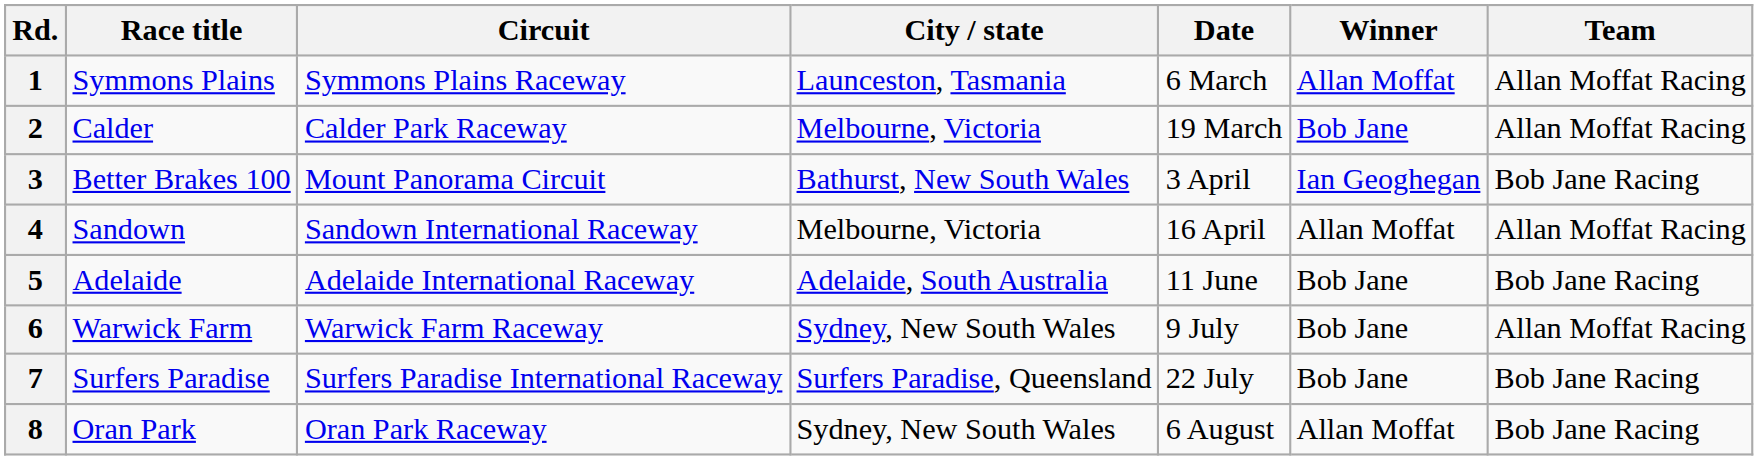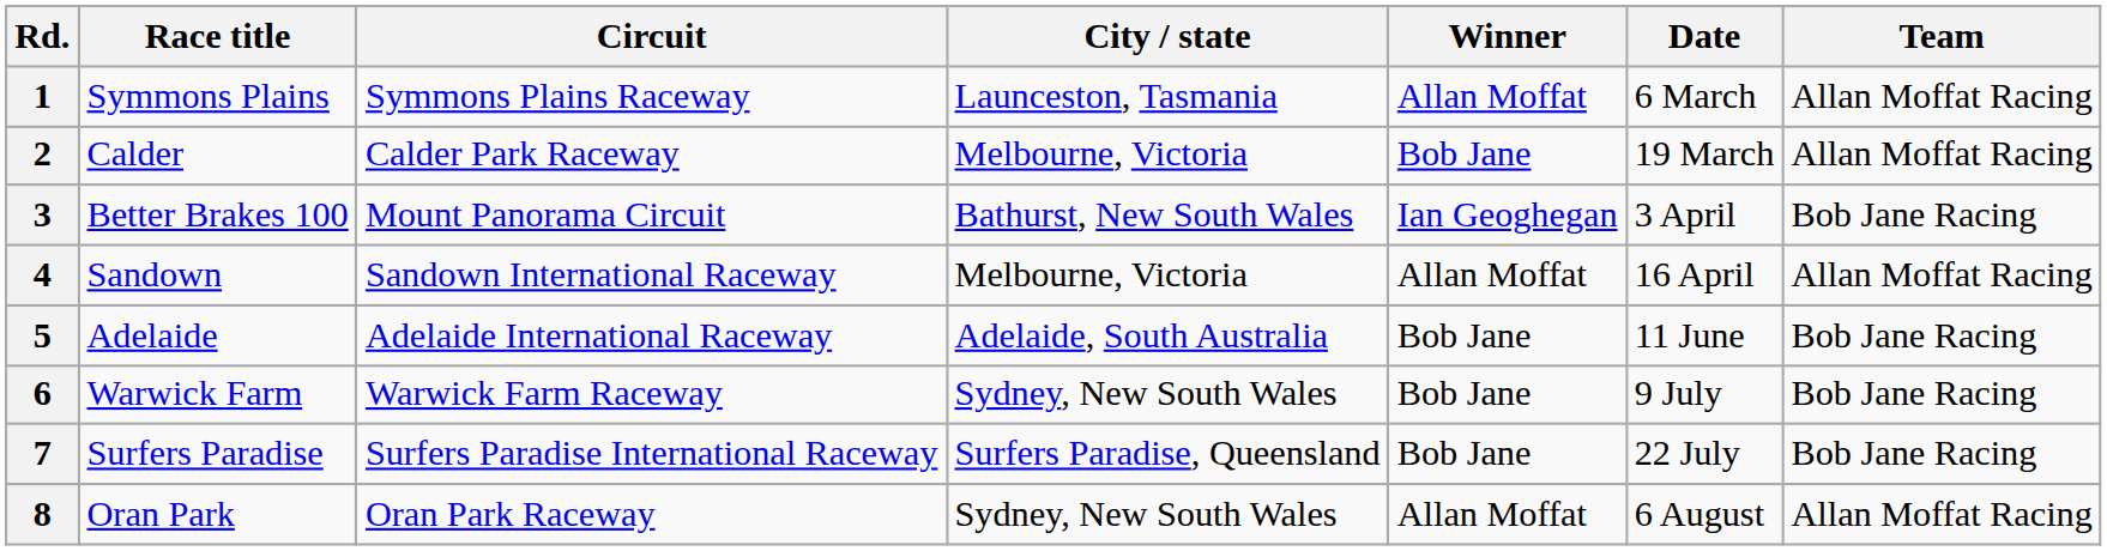 <table class="wikitable" style="font-size: 90%">
 <tr>
 <th>Rd.</th>
 <th>Race title</th>
 <th>Circuit</th>
 <th>City / state</th>
+<th>Winner</th>
 <th>Date</th>
-<th>Winner</th>
 <th>Team</th>
 </tr>
 <tr>
 <th>1</th>
 <td> <a href='#'>Symmons Plains</a></td>
 <td><a href='#'>Symmons Plains Raceway</a></td>
 <td><a href='#'>Launceston</a>, <a href='#'>Tasmania</a></td>
+<td><a href='#'>Allan Moffat</a></td>
 <td>6 March</td>
-<td><a href='#'>Allan Moffat</a></td>
 <td>Allan Moffat Racing</td>
 </tr>
 <tr>
 <th>2</th>
 <td> <a href='#'>Calder</a></td>
 <td><a href='#'>Calder Park Raceway</a></td>
 <td><a href='#'>Melbourne</a>, <a href='#'>Victoria</a></td>
+<td><a href='#'>Bob Jane</a></td>
 <td>19 March</td>
-<td><a href='#'>Bob Jane</a></td>
 <td>Allan Moffat Racing</td>
 </tr>
 <tr>
 <th>3</th>
 <td> <a href='#'>Better Brakes 100</a></td>
 <td><a href='#'>Mount Panorama Circuit</a></td>
 <td><a href='#'>Bathurst</a>, <a href='#'>New South Wales</a></td>
+<td><a href='#'>Ian Geoghegan</a></td>
 <td>3 April</td>
-<td><a href='#'>Ian Geoghegan</a></td>
 <td>Bob Jane Racing</td>
 </tr>
 <tr>
 <th>4</th>
 <td> <a href='#'>Sandown</a></td>
 <td><a href='#'>Sandown International Raceway</a></td>
 <td>Melbourne, Victoria</td>
+<td>Allan Moffat</td>
 <td>16 April</td>
-<td>Allan Moffat</td>
 <td>Allan Moffat Racing</td>
 </tr>
 <tr>
 <th>5</th>
 <td> <a href='#'>Adelaide</a></td>
 <td><a href='#'>Adelaide International Raceway</a></td>
 <td><a href='#'>Adelaide</a>, <a href='#'>South Australia</a></td>
+<td>Bob Jane</td>
 <td>11 June</td>
-<td>Bob Jane</td>
 <td>Bob Jane Racing</td>
 </tr>
 <tr>
 <th>6</th>
 <td> <a href='#'>Warwick Farm</a></td>
 <td><a href='#'>Warwick Farm Raceway</a></td>
 <td><a href='#'>Sydney</a>, New South Wales</td>
+<td>Bob Jane</td>
 <td>9 July</td>
-<td>Bob Jane</td>
-<td>Allan Moffat Racing</td>
+<td>Bob Jane Racing</td>
 </tr>
 <tr>
 <th>7</th>
 <td> <a href='#'>Surfers Paradise</a></td>
 <td><a href='#'>Surfers Paradise International Raceway</a></td>
 <td><a href='#'>Surfers Paradise</a>, Queensland</td>
+<td>Bob Jane</td>
 <td>22 July</td>
-<td>Bob Jane</td>
 <td>Bob Jane Racing</td>
 </tr>
 <tr>
 <th>8</th>
 <td> <a href='#'>Oran Park</a></td>
 <td><a href='#'>Oran Park Raceway</a></td>
 <td>Sydney, New South Wales</td>
+<td>Allan Moffat</td>
 <td>6 August</td>
-<td>Allan Moffat</td>
-<td>Bob Jane Racing</td>
+<td>Allan Moffat Racing</td>
 </tr>
 </table>
